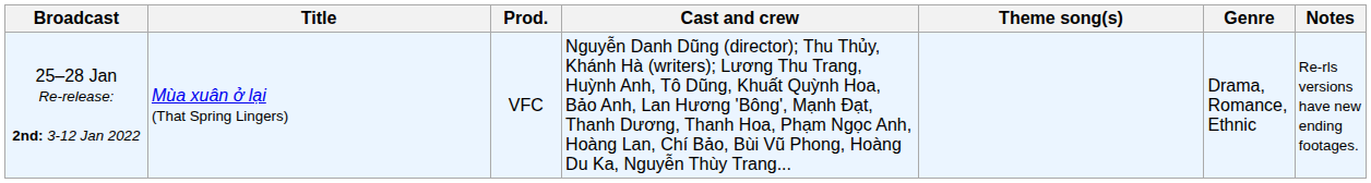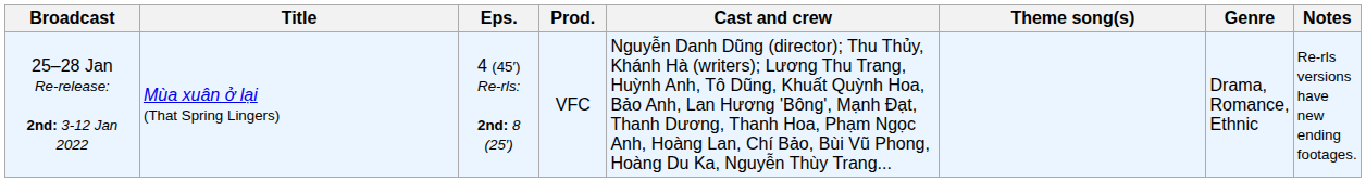 <table class="wikitable sortable">
 <tr>
 <th style="width:10%;">Broadcast</th>
 <th style="width:24%;">Title</th>
+<th style="width:6%;">Eps.</th>
 <th style="width:5%;">Prod.</th>
 <th style="width:25%;">Cast and crew</th>
 <th style="width:20%;">Theme song(s)</th>
 <th style="width:5%;">Genre</th>
 <th style="width:5%;">Notes</th>
 </tr>
 <tr ---- bgcolor="#ebf5ff">
 <td style="text-align:center;">25–28 Jan <br><small><em>Re-release:</em><br><br><strong>2nd:</strong> <em>3-12 Jan 2022</em></small> <br></td>
 <td><em><a href='#'>Mùa xuân ở lại</a></em> <br><small>(That Spring Lingers)</small></td>
+<td style="text-align:center;">4 <small>(45′) <br><em>Re-rls:</em><br><br><strong>2nd:</strong> <em>8 (25′)</em></small></td>
 <td style="text-align:center;">VFC</td>
 <td>Nguyễn Danh Dũng (director); Thu Thủy, Khánh Hà (writers); Lương Thu Trang, Huỳnh Anh, Tô Dũng, Khuất Quỳnh Hoa, Bảo Anh, Lan Hương 'Bông', Mạnh Đạt, Thanh Dương, Thanh Hoa, Phạm Ngọc Anh, Hoàng Lan, Chí Bảo, Bùi Vũ Phong, Hoàng Du Ka, Nguyễn Thùy Trang...</td>
 <td></td>
 <td>Drama, Romance, Ethnic</td>
 <td><small>Re-rls versions have new ending footages.</small></td>
 </tr>
 </table>
